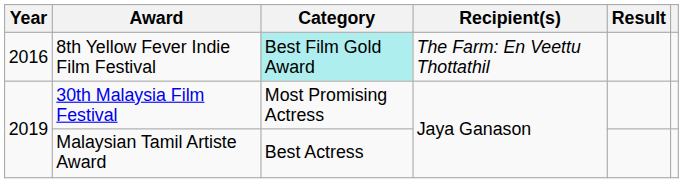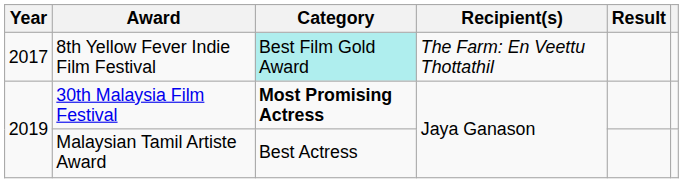 <table class="wikitable">
 <tr>
 <th>Year</th>
 <th>Award</th>
 <th>Category</th>
 <th>Recipient(s)</th>
 <th>Result</th>
 <th class="unsortable"></th>
 </tr>
 <tr>
-<td>2016</td>
+<td>2017</td>
 <td>8th Yellow Fever Indie Film Festival</td>
 <td style="background: paleturquoise;">Best Film Gold Award</td>
 <td><em>The Farm: En Veettu Thottathil</em></td>
 <td></td>
 <td></td>
 </tr>
 <tr>
 <td rowspan="2">2019</td>
 <td><a href='#'>30th Malaysia Film Festival</a></td>
-<td>Most Promising Actress</td>
+<td><strong>Most Promising Actress</strong></td>
 <td rowspan="2">Jaya Ganason</td>
 <td></td>
 <td></td>
 </tr>
 <tr>
 <td>Malaysian Tamil Artiste Award</td>
 <td>Best Actress</td>
 <td></td>
 <td></td>
 </tr>
 </table>
